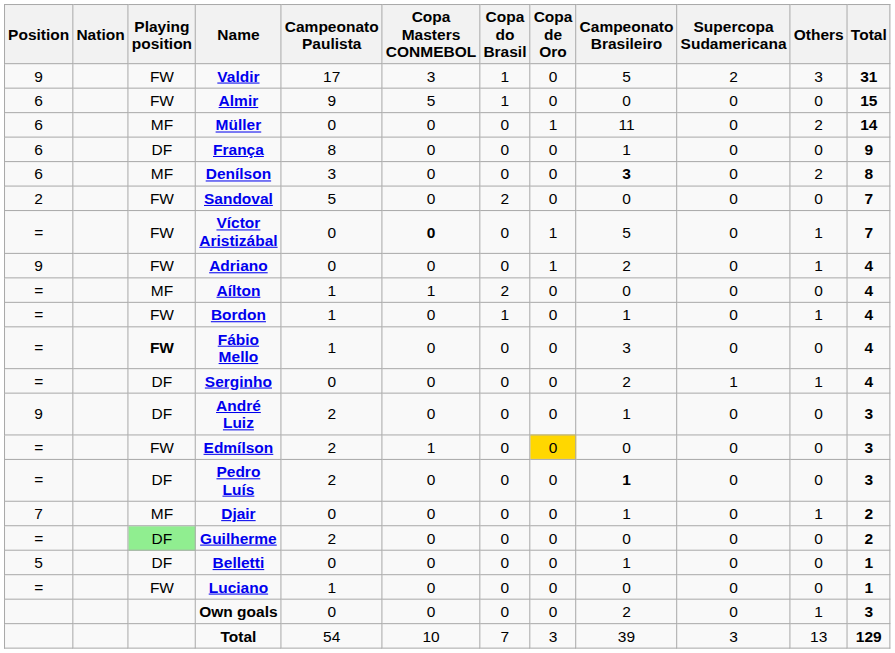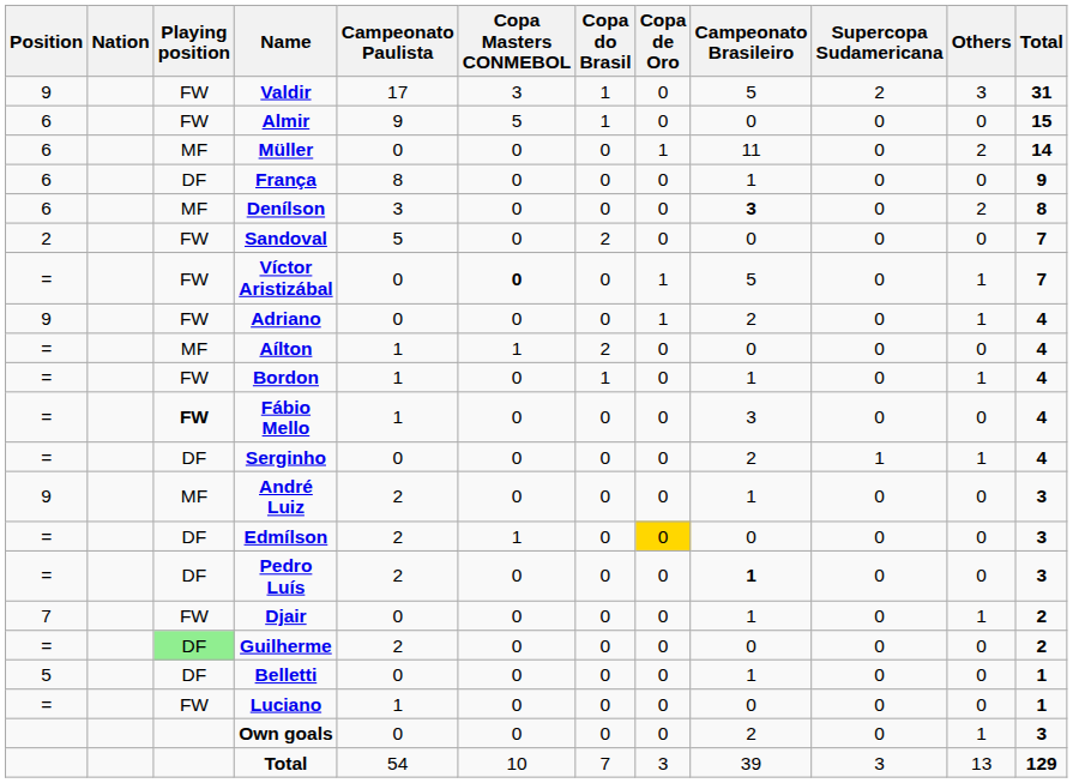 <table class="wikitable" style="font-size: 95%; text-align: center;">
 <tr>
 <th width=60>Position</th>
 <th width=60>Nation</th>
 <th width=60>Playing position</th>
 <th width=150>Name</th>
 <th width=80>Campeonato Paulista</th>
 <th width=80>Copa Masters CONMEBOL</th>
 <th width=80>Copa do Brasil</th>
 <th width=80>Copa de Oro</th>
 <th width=80>Campeonato Brasileiro</th>
 <th width=80>Supercopa Sudamericana</th>
 <th width=80>Others</th>
 <th width=80>Total</th>
 </tr>
 <tr>
 <td>9</td>
 <td></td>
 <td>FW</td>
 <td><strong><a href='#'>Valdir</a></strong></td>
 <td>17</td>
 <td>3</td>
 <td>1</td>
 <td>0</td>
 <td>5</td>
 <td>2</td>
 <td>3</td>
 <td><strong>31</strong></td>
 </tr>
 <tr>
 <td>6</td>
 <td></td>
 <td>FW</td>
 <td><strong><a href='#'>Almir</a></strong></td>
 <td>9</td>
 <td>5</td>
 <td>1</td>
 <td>0</td>
 <td>0</td>
 <td>0</td>
 <td>0</td>
 <td><strong>15</strong></td>
 </tr>
 <tr>
 <td>6</td>
 <td></td>
 <td>MF</td>
 <td><strong><a href='#'>Müller</a></strong></td>
 <td>0</td>
 <td>0</td>
 <td>0</td>
 <td>1</td>
 <td>11</td>
 <td>0</td>
 <td>2</td>
 <td><strong>14</strong></td>
 </tr>
 <tr>
 <td>6</td>
 <td></td>
 <td>DF</td>
 <td><strong><a href='#'>França</a></strong></td>
 <td>8</td>
 <td>0</td>
 <td>0</td>
 <td>0</td>
 <td>1</td>
 <td>0</td>
 <td>0</td>
 <td><strong>9</strong></td>
 </tr>
 <tr>
 <td>6</td>
 <td></td>
 <td>MF</td>
 <td><strong><a href='#'>Denílson</a></strong></td>
 <td>3</td>
 <td>0</td>
 <td>0</td>
 <td>0</td>
 <td><strong>3</strong></td>
 <td>0</td>
 <td>2</td>
 <td><strong>8</strong></td>
 </tr>
 <tr>
 <td>2</td>
 <td></td>
 <td>FW</td>
 <td><strong><a href='#'>Sandoval</a></strong></td>
 <td>5</td>
 <td>0</td>
 <td>2</td>
 <td>0</td>
 <td>0</td>
 <td>0</td>
 <td>0</td>
 <td><strong>7</strong></td>
 </tr>
 <tr>
 <td>=</td>
 <td></td>
 <td>FW</td>
 <td><strong><a href='#'>Víctor Aristizábal</a></strong></td>
 <td>0</td>
 <td><strong>0</strong></td>
 <td>0</td>
 <td>1</td>
 <td>5</td>
 <td>0</td>
 <td>1</td>
 <td><strong>7</strong></td>
 </tr>
 <tr>
 <td>9</td>
 <td></td>
 <td>FW</td>
 <td><strong><a href='#'>Adriano</a></strong></td>
 <td>0</td>
 <td>0</td>
 <td>0</td>
 <td>1</td>
 <td>2</td>
 <td>0</td>
 <td>1</td>
 <td><strong>4</strong></td>
 </tr>
 <tr>
 <td>=</td>
 <td></td>
 <td>MF</td>
 <td><strong><a href='#'>Aílton</a></strong></td>
 <td>1</td>
 <td>1</td>
 <td>2</td>
 <td>0</td>
 <td>0</td>
 <td>0</td>
 <td>0</td>
 <td><strong>4</strong></td>
 </tr>
 <tr>
 <td>=</td>
 <td></td>
 <td>FW</td>
 <td><strong><a href='#'>Bordon</a></strong></td>
 <td>1</td>
 <td>0</td>
 <td>1</td>
 <td>0</td>
 <td>1</td>
 <td>0</td>
 <td>1</td>
 <td><strong>4</strong></td>
 </tr>
 <tr>
 <td>=</td>
 <td></td>
 <td><strong>FW</strong></td>
 <td><strong><a href='#'>Fábio Mello</a></strong></td>
 <td>1</td>
 <td>0</td>
 <td>0</td>
 <td>0</td>
 <td>3</td>
 <td>0</td>
 <td>0</td>
 <td><strong>4</strong></td>
 </tr>
 <tr>
 <td>=</td>
 <td></td>
 <td>DF</td>
 <td><strong><a href='#'>Serginho</a></strong></td>
 <td>0</td>
 <td>0</td>
 <td>0</td>
 <td>0</td>
 <td>2</td>
 <td>1</td>
 <td>1</td>
 <td><strong>4</strong></td>
 </tr>
 <tr>
 <td>9</td>
 <td></td>
-<td>DF</td>
+<td>MF</td>
 <td><strong><a href='#'>André Luiz</a></strong></td>
 <td>2</td>
 <td>0</td>
 <td>0</td>
 <td>0</td>
 <td>1</td>
 <td>0</td>
 <td>0</td>
 <td><strong>3</strong></td>
 </tr>
 <tr>
 <td>=</td>
 <td></td>
-<td>FW</td>
+<td>DF</td>
 <td><strong><a href='#'>Edmílson</a></strong></td>
 <td>2</td>
 <td>1</td>
 <td>0</td>
 <td style="background: gold;">0</td>
 <td>0</td>
 <td>0</td>
 <td>0</td>
 <td><strong>3</strong></td>
 </tr>
 <tr>
 <td>=</td>
 <td></td>
 <td>DF</td>
 <td><strong><a href='#'>Pedro Luís</a></strong></td>
 <td>2</td>
 <td>0</td>
 <td>0</td>
 <td>0</td>
 <td><strong>1</strong></td>
 <td>0</td>
 <td>0</td>
 <td><strong>3</strong></td>
 </tr>
 <tr>
 <td>7</td>
 <td></td>
-<td>MF</td>
+<td>FW</td>
 <td><strong><a href='#'>Djair</a></strong></td>
 <td>0</td>
 <td>0</td>
 <td>0</td>
 <td>0</td>
 <td>1</td>
 <td>0</td>
 <td>1</td>
 <td><strong>2</strong></td>
 </tr>
 <tr>
 <td>=</td>
 <td></td>
 <td style="background: lightgreen;">DF</td>
 <td><strong><a href='#'>Guilherme</a></strong></td>
 <td>2</td>
 <td>0</td>
 <td>0</td>
 <td>0</td>
 <td>0</td>
 <td>0</td>
 <td>0</td>
 <td><strong>2</strong></td>
 </tr>
 <tr>
 <td>5</td>
 <td></td>
 <td>DF</td>
 <td><strong><a href='#'>Belletti</a></strong></td>
 <td>0</td>
 <td>0</td>
 <td>0</td>
 <td>0</td>
 <td>1</td>
 <td>0</td>
 <td>0</td>
 <td><strong>1</strong></td>
 </tr>
 <tr>
 <td>=</td>
 <td></td>
 <td>FW</td>
 <td><strong><a href='#'>Luciano</a></strong></td>
 <td>1</td>
 <td>0</td>
 <td>0</td>
 <td>0</td>
 <td>0</td>
 <td>0</td>
 <td>0</td>
 <td><strong>1</strong></td>
 </tr>
 <tr>
 <td></td>
 <td></td>
 <td></td>
 <td><strong>Own goals</strong></td>
 <td>0</td>
 <td>0</td>
 <td>0</td>
 <td>0</td>
 <td>2</td>
 <td>0</td>
 <td>1</td>
 <td><strong>3</strong></td>
 </tr>
 <tr>
 <td></td>
 <td></td>
 <td></td>
 <td><strong>Total</strong></td>
 <td>54</td>
 <td>10</td>
 <td>7</td>
 <td>3</td>
 <td>39</td>
 <td>3</td>
 <td>13</td>
 <td><strong>129</strong></td>
 </tr>
 </table>
